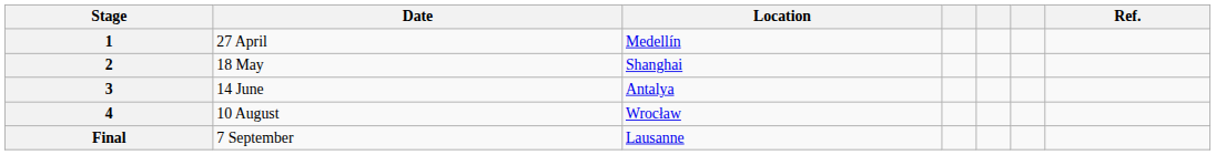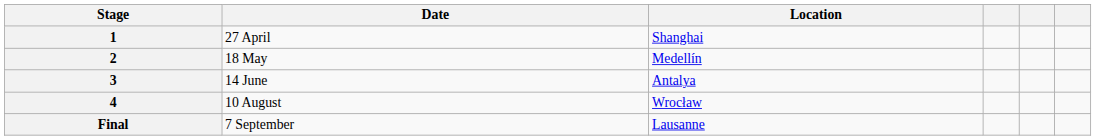 <table class="wikitable" style="width:100%">
 <tr>
 <th>Stage</th>
 <th>Date</th>
 <th>Location</th>
 <th></th>
 <th></th>
 <th></th>
-<th>Ref.</th>
 </tr>
 <tr>
 <th>1</th>
 <td>27 April</td>
-<td> <a href='#'>Medellín</a></td>
-<td></td>
+<td> <a href='#'>Shanghai</a></td>
 <td></td>
 <td></td>
 <td></td>
 </tr>
 <tr>
 <th>2</th>
 <td>18 May</td>
-<td> <a href='#'>Shanghai</a></td>
-<td></td>
+<td> <a href='#'>Medellín</a></td>
 <td></td>
 <td></td>
 <td></td>
 </tr>
 <tr>
 <th>3</th>
 <td>14 June</td>
 <td> <a href='#'>Antalya</a></td>
 <td></td>
 <td></td>
 <td></td>
-<td></td>
 </tr>
 <tr>
 <th>4</th>
 <td>10 August</td>
 <td> <a href='#'>Wrocław</a></td>
-<td></td>
 <td></td>
 <td></td>
 <td></td>
 </tr>
 <tr>
 <th>Final</th>
 <td>7 September</td>
 <td> <a href='#'>Lausanne</a></td>
 <td></td>
 <td></td>
 <td></td>
-<td></td>
 </tr>
 </table>
